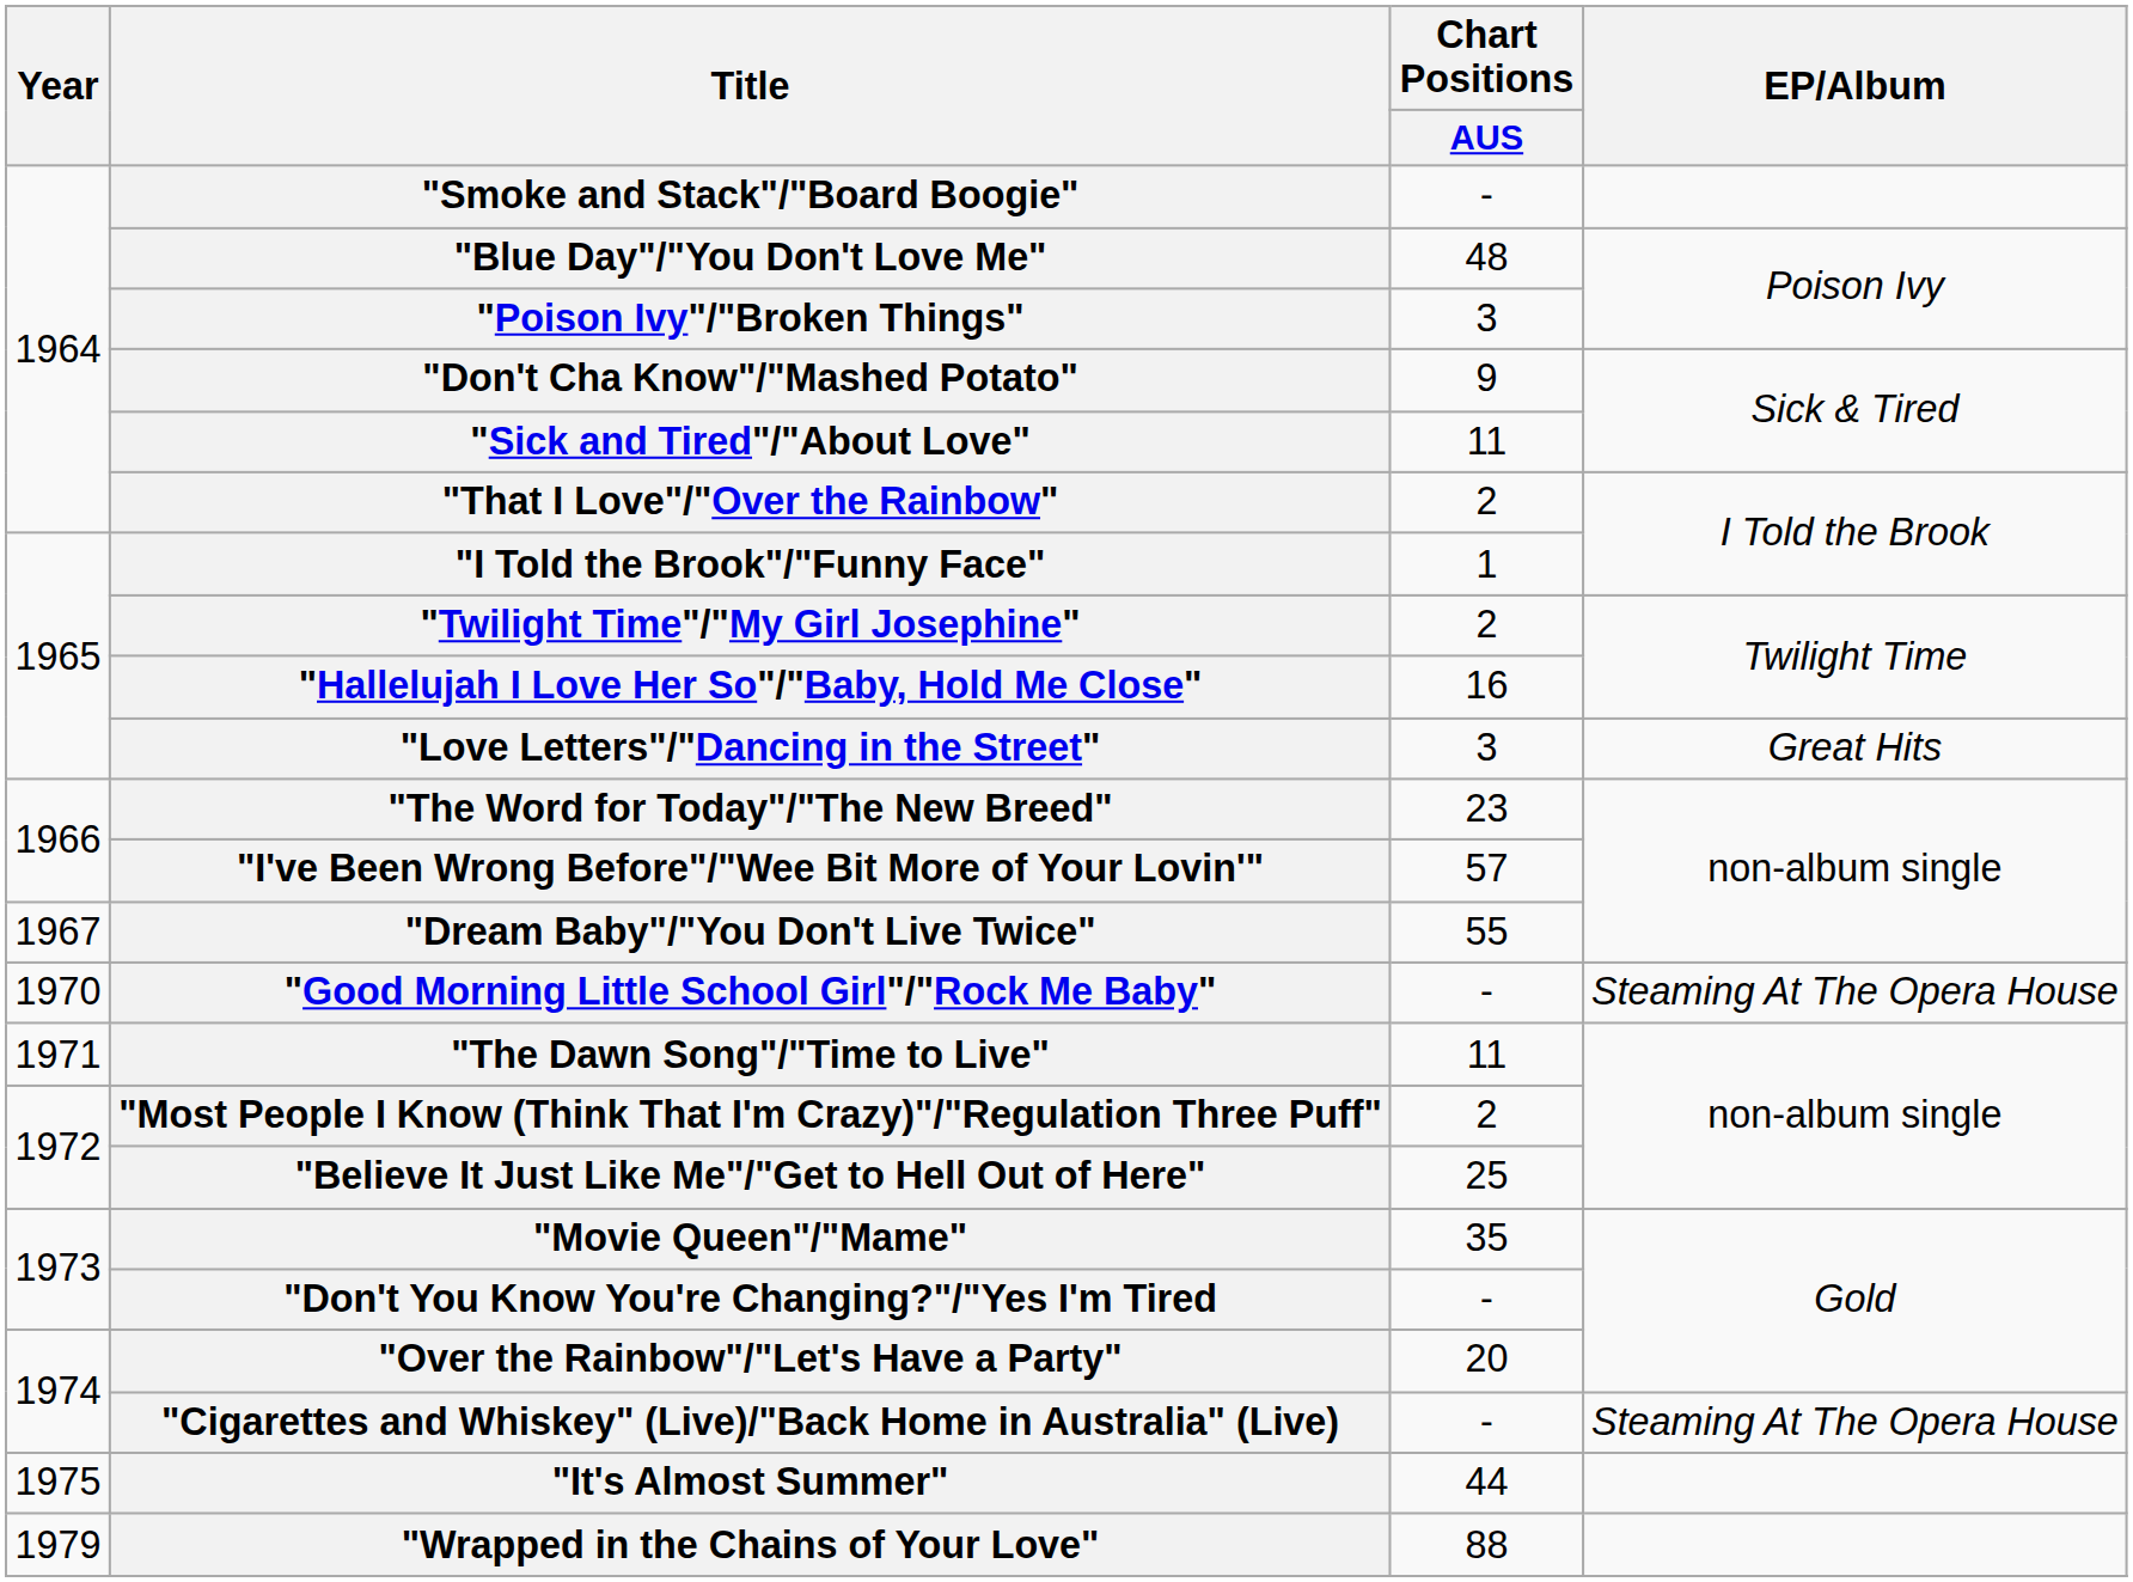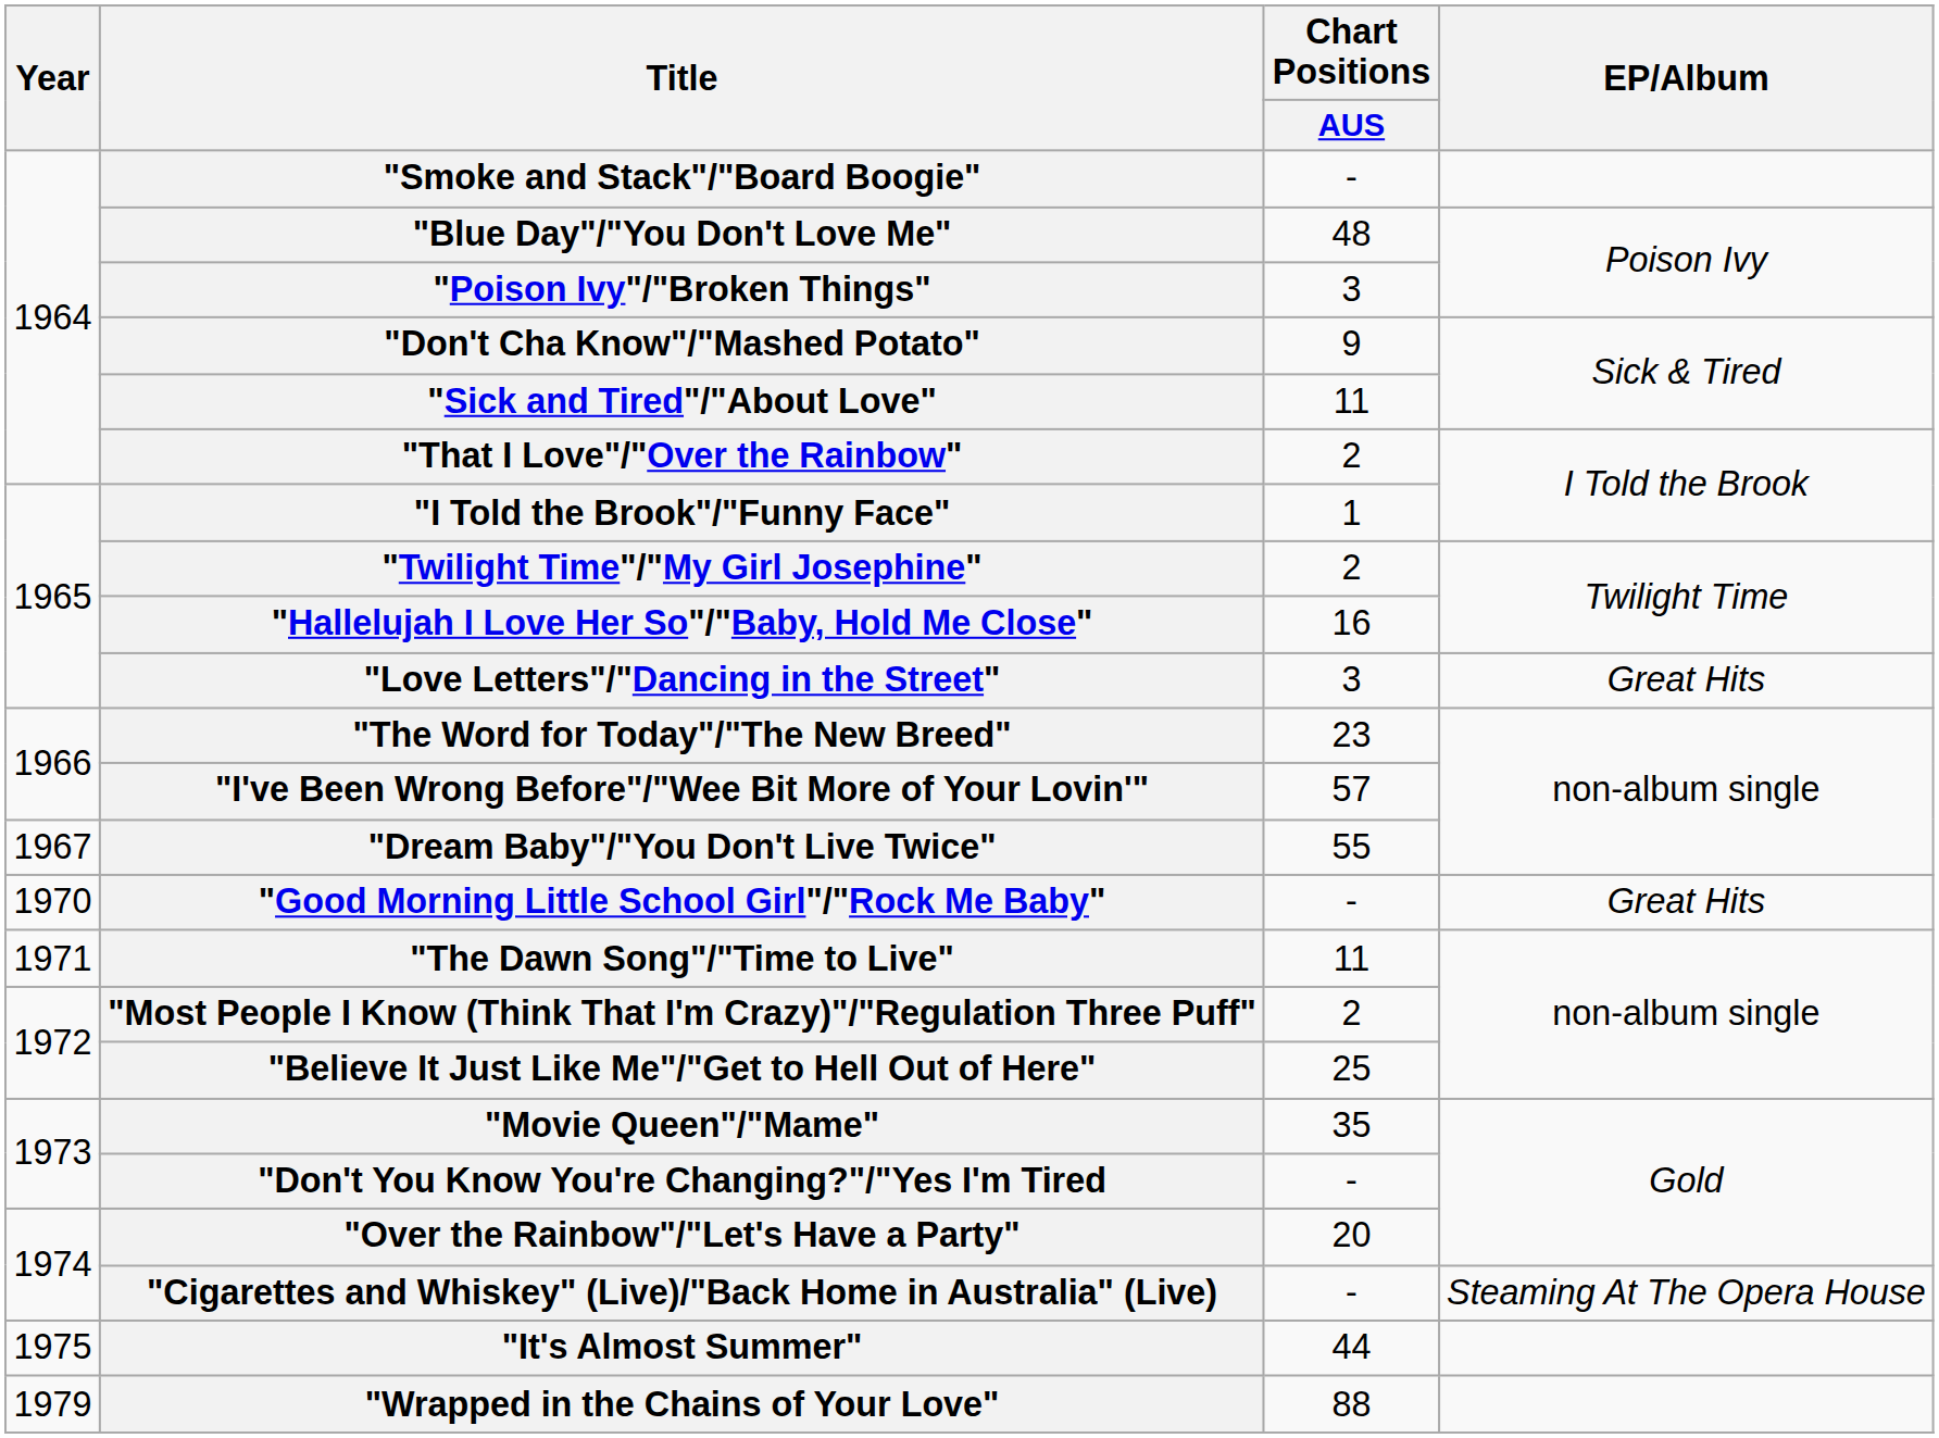 <table class="wikitable plainrowheaders" style="text-align:center;">
 <tr>
 <th rowspan="2">Year</th>
 <th rowspan="2">Title</th>
 <th colspan="1">Chart Positions</th>
 <th rowspan="2">EP/Album</th>
 </tr>
 <tr>
 <th scope="col" style="width:2.2em;font-size:90%;"><a href='#'>AUS</a><br></th>
 </tr>
 <tr>
 <td rowspan="6">1964</td>
 <th scope="row">"Smoke and Stack"/"Board Boogie"</th>
 <td style="text-align:center;">-</td>
 <td></td>
 </tr>
 <tr>
 <th scope="row">"Blue Day"/"You Don't Love Me"</th>
 <td style="text-align:center;">48</td>
 <td rowspan="2"><em>Poison Ivy</em></td>
 </tr>
 <tr>
 <th scope="row">"<a href='#'>Poison Ivy</a>"/"Broken Things"</th>
 <td style="text-align:center;">3</td>
 </tr>
 <tr>
 <th scope="row">"Don't Cha Know"/"Mashed Potato"</th>
 <td style="text-align:center;">9</td>
 <td rowspan="2"><em>Sick & Tired</em></td>
 </tr>
 <tr>
 <th scope="row">"<a href='#'>Sick and Tired</a>"/"About Love"</th>
 <td style="text-align:centre;">11</td>
 </tr>
 <tr>
 <th scope="row">"That I Love"/"<a href='#'>Over the Rainbow</a>"</th>
 <td style="text-align:centre;">2</td>
 <td rowspan="2"><em>I Told the Brook</em></td>
 </tr>
 <tr>
 <td rowspan="4">1965</td>
 <th scope="row">"I Told the Brook"/"Funny Face"</th>
 <td style="text-align:centre;">1</td>
 </tr>
 <tr>
 <th scope="row">"<a href='#'>Twilight Time</a>"/"<a href='#'>My Girl Josephine</a>"</th>
 <td style="text-align:centre;">2</td>
 <td rowspan="2"><em>Twilight Time</em></td>
 </tr>
 <tr>
 <th scope="row">"<a href='#'>Hallelujah I Love Her So</a>"/"<a href='#'>Baby, Hold Me Close</a>"</th>
 <td style="text-align:centre;">16</td>
 </tr>
 <tr>
 <th scope="row">"Love Letters"/"<a href='#'>Dancing in the Street</a>"</th>
 <td style="text-align:centre;">3</td>
 <td><em>Great Hits</em></td>
 </tr>
 <tr>
 <td rowspan="2">1966</td>
 <th scope="row">"The Word for Today"/"The New Breed"</th>
 <td style="text-align:centre;">23</td>
 <td rowspan="3">non-album single</td>
 </tr>
 <tr>
 <th scope="row">"I've Been Wrong Before"/"Wee Bit More of Your Lovin'"</th>
 <td style="text-align:centre;">57</td>
 </tr>
 <tr>
 <td>1967</td>
 <th scope="row">"Dream Baby"/"You Don't Live Twice"</th>
 <td style="text-align:centre;">55</td>
 </tr>
 <tr>
 <td>1970</td>
 <th scope="row">"<a href='#'>Good Morning Little School Girl</a>"/"<a href='#'>Rock Me Baby</a>"</th>
 <td style="text-align:centre;">-</td>
-<td><em>Steaming At The Opera House</em></td>
+<td><em>Great Hits</em></td>
 </tr>
 <tr>
 <td>1971</td>
 <th scope="row">"The Dawn Song"/"Time to Live"</th>
 <td style="text-align:centre;">11</td>
 <td rowspan="3">non-album single</td>
 </tr>
 <tr>
 <td rowspan="2">1972</td>
 <th scope="row">"Most People I Know (Think That I'm Crazy)"/"Regulation Three Puff"</th>
 <td style="text-align:centre;">2</td>
 </tr>
 <tr>
 <th scope="row">"Believe It Just Like Me"/"Get to Hell Out of Here"</th>
 <td style="text-align:centre;">25</td>
 </tr>
 <tr>
 <td rowspan="2">1973</td>
 <th scope="row">"Movie Queen"/"Mame"</th>
 <td style="text-align:centre;">35</td>
 <td rowspan="3"><em>Gold</em></td>
 </tr>
 <tr>
 <th scope="row">"Don't You Know You're Changing?"/"Yes I'm Tired</th>
 <td style="text-align:centre;">-</td>
 </tr>
 <tr>
 <td rowspan="2">1974</td>
 <th scope="row">"Over the Rainbow"/"Let's Have a Party"</th>
 <td style="text-align:centre;">20</td>
 </tr>
 <tr>
 <th scope="row">"Cigarettes and Whiskey" (Live)/"Back Home in Australia" (Live)</th>
 <td style="text-align:centre;">-</td>
 <td><em>Steaming At The Opera House</em></td>
 </tr>
 <tr>
 <td>1975</td>
 <th scope="row">"It's Almost Summer"</th>
 <td style="text-align:centre;">44</td>
 <td></td>
 </tr>
 <tr>
 <td>1979</td>
 <th scope="row">"Wrapped in the Chains of Your Love"</th>
 <td style="text-align:centre;">88</td>
 <td></td>
 </tr>
 <tr>
 </tr>
 </table>
